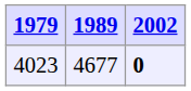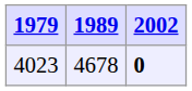 <table align="center" rules="all" cellspacing="0" cellpadding="5" style="border: 1px solid #999">
 <tr bgcolor="#DDDDFF">
 <th><a href='#'>1979</a></th>
 <th><a href='#'>1989</a></th>
 <th><a href='#'>2002</a></th>
 </tr>
 <tr bgcolor="#EEEEFF">
 <td>4023</td>
-<td>4677</td>
+<td>4678</td>
 <td><strong>0</strong></td>
 </tr>
 </table>
